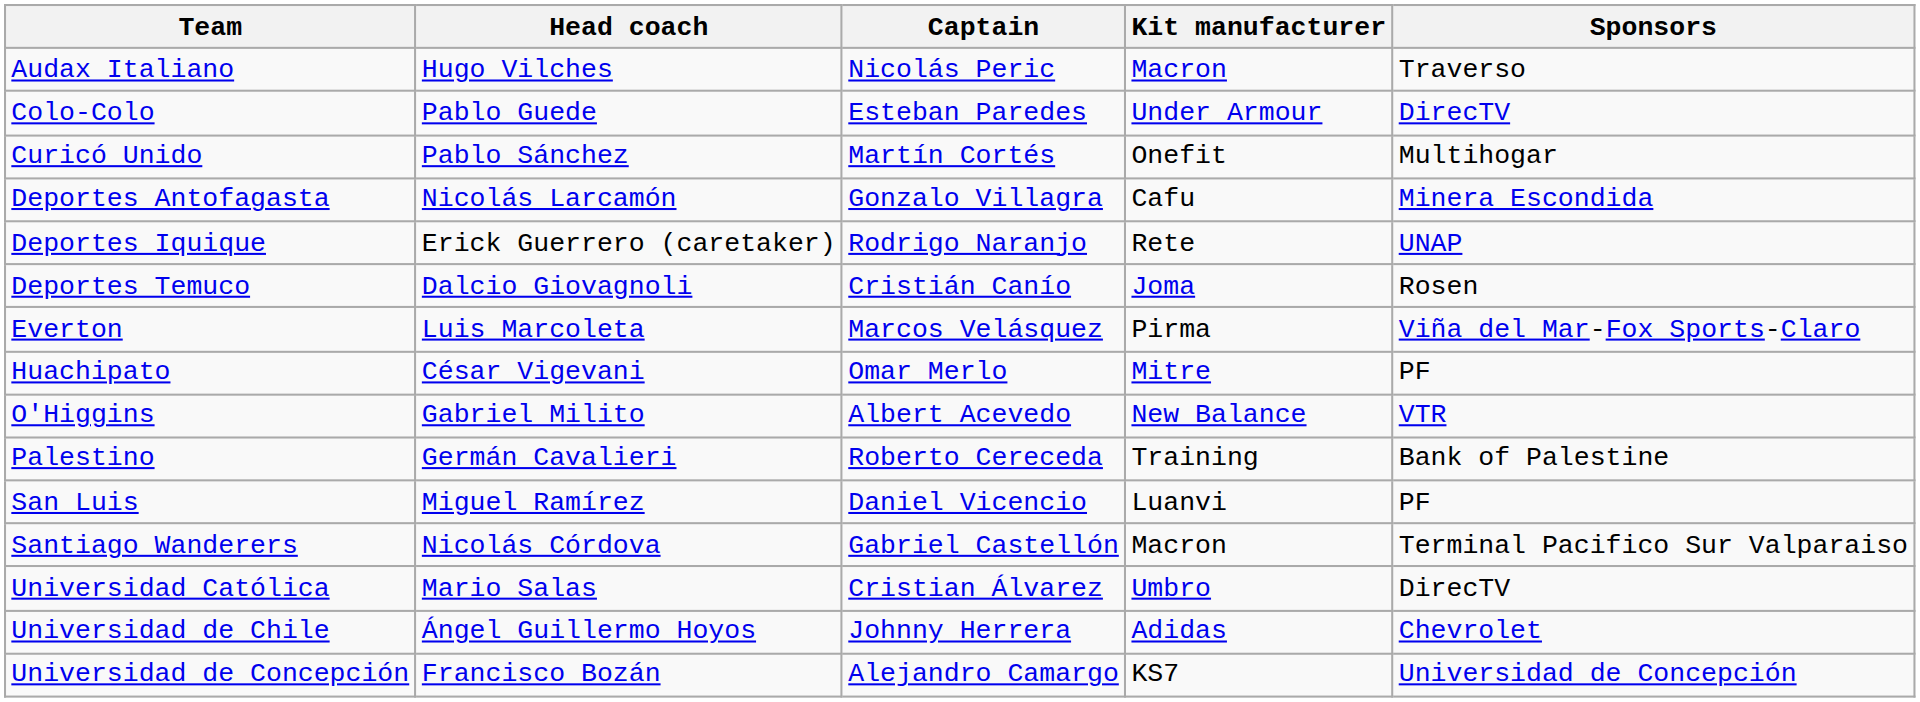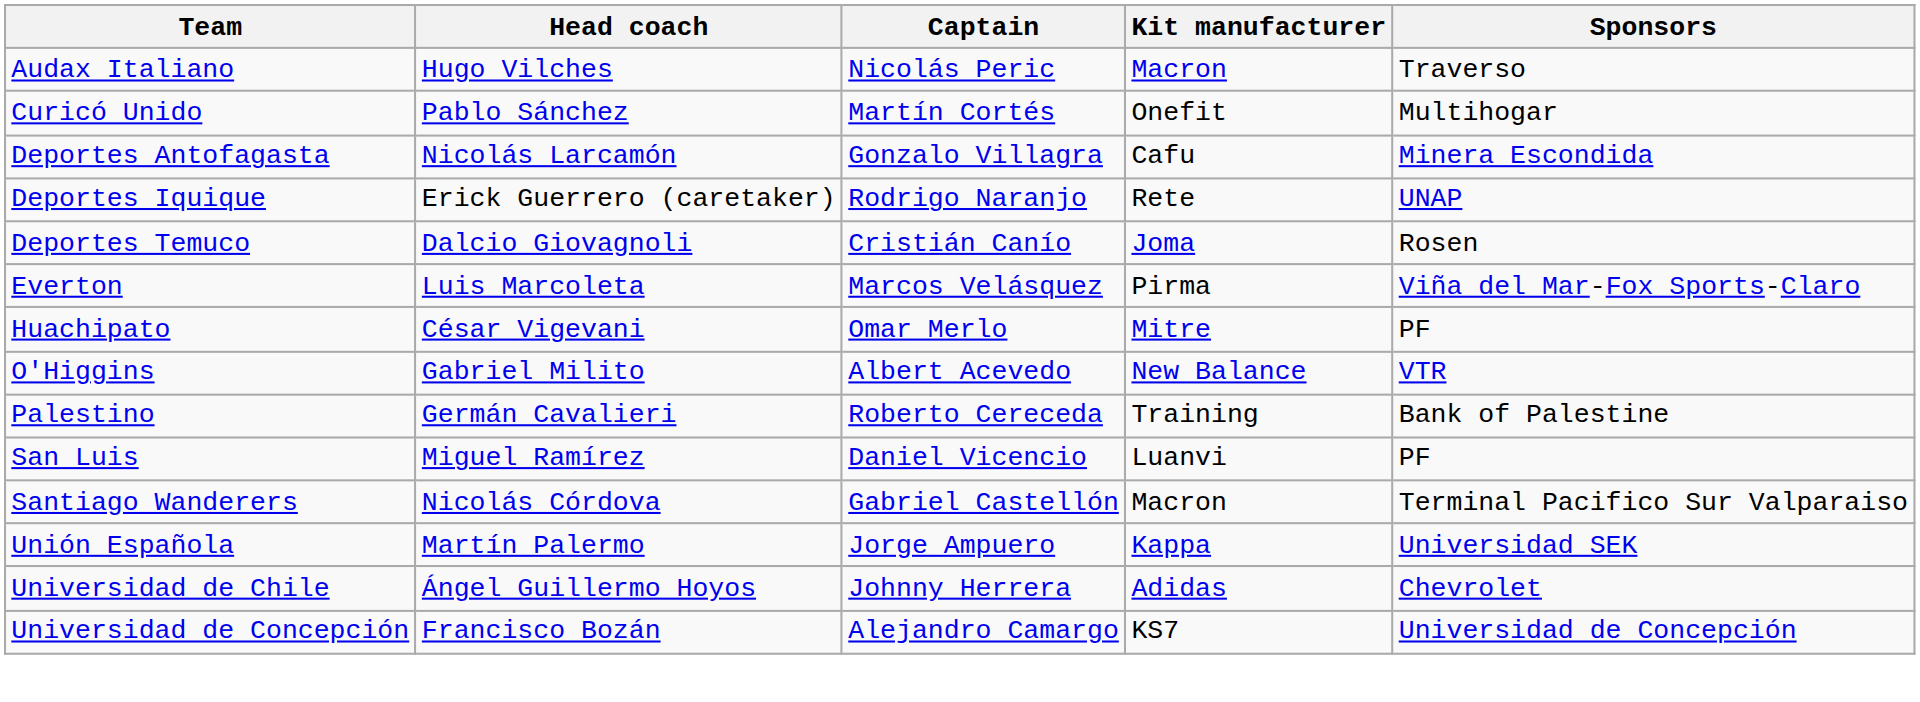 <table class="wikitable sortable">
 <tr>
 <th>Team</th>
 <th>Head coach</th>
 <th>Captain</th>
 <th>Kit manufacturer</th>
 <th>Sponsors</th>
 </tr>
 <tr>
 <td><a href='#'>Audax Italiano</a></td>
 <td> <a href='#'>Hugo Vilches</a></td>
 <td> <a href='#'>Nicolás Peric</a></td>
 <td><a href='#'>Macron</a></td>
 <td>Traverso</td>
-</tr>
-<tr>
-<td><a href='#'>Colo-Colo</a></td>
-<td> <a href='#'>Pablo Guede</a></td>
-<td> <a href='#'>Esteban Paredes</a></td>
-<td><a href='#'>Under Armour</a></td>
-<td><a href='#'>DirecTV</a></td>
 </tr>
 <tr>
 <td><a href='#'>Curicó Unido</a></td>
 <td> <a href='#'>Pablo Sánchez</a></td>
 <td> <a href='#'>Martín Cortés</a></td>
 <td>Onefit</td>
 <td>Multihogar</td>
 </tr>
 <tr>
 <td><a href='#'>Deportes Antofagasta</a></td>
 <td> <a href='#'>Nicolás Larcamón</a></td>
 <td> <a href='#'>Gonzalo Villagra</a></td>
 <td>Cafu</td>
 <td><a href='#'>Minera Escondida</a></td>
 </tr>
 <tr>
 <td><a href='#'>Deportes Iquique</a></td>
 <td> Erick Guerrero (caretaker)</td>
 <td> <a href='#'>Rodrigo Naranjo</a></td>
 <td>Rete</td>
 <td><a href='#'>UNAP</a></td>
 </tr>
 <tr>
 <td><a href='#'>Deportes Temuco</a></td>
 <td> <a href='#'>Dalcio Giovagnoli</a></td>
 <td> <a href='#'>Cristián Canío</a></td>
 <td><a href='#'>Joma</a></td>
 <td>Rosen</td>
 </tr>
 <tr>
 <td><a href='#'>Everton</a></td>
 <td> <a href='#'>Luis Marcoleta</a></td>
 <td> <a href='#'>Marcos Velásquez</a></td>
 <td>Pirma</td>
 <td><a href='#'>Viña del Mar</a>-<a href='#'>Fox Sports</a>-<a href='#'>Claro</a></td>
 </tr>
 <tr>
 <td><a href='#'>Huachipato</a></td>
 <td> <a href='#'>César Vigevani</a></td>
 <td> <a href='#'>Omar Merlo</a></td>
 <td><a href='#'>Mitre</a></td>
 <td>PF</td>
 </tr>
 <tr>
 <td><a href='#'>O'Higgins</a></td>
 <td> <a href='#'>Gabriel Milito</a></td>
 <td> <a href='#'>Albert Acevedo</a></td>
 <td><a href='#'>New Balance</a></td>
 <td><a href='#'>VTR</a></td>
 </tr>
 <tr>
 <td><a href='#'>Palestino</a></td>
 <td> <a href='#'>Germán Cavalieri</a></td>
 <td> <a href='#'>Roberto Cereceda</a></td>
 <td>Training</td>
 <td>Bank of Palestine</td>
 </tr>
 <tr>
 <td><a href='#'>San Luis</a></td>
 <td> <a href='#'>Miguel Ramírez</a></td>
 <td> <a href='#'>Daniel Vicencio</a></td>
 <td>Luanvi</td>
 <td>PF</td>
 </tr>
 <tr>
 <td><a href='#'>Santiago Wanderers</a></td>
 <td> <a href='#'>Nicolás Córdova</a></td>
 <td> <a href='#'>Gabriel Castellón</a></td>
 <td>Macron</td>
 <td>Terminal Pacifico Sur Valparaiso</td>
 </tr>
 <tr>
-<td><a href='#'>Universidad Católica</a></td>
-<td> <a href='#'>Mario Salas</a></td>
-<td> <a href='#'>Cristian Álvarez</a></td>
-<td><a href='#'>Umbro</a></td>
-<td>DirecTV</td>
+<td><a href='#'>Unión Española</a></td>
+<td> <a href='#'>Martín Palermo</a></td>
+<td> <a href='#'>Jorge Ampuero</a></td>
+<td><a href='#'>Kappa</a></td>
+<td><a href='#'>Universidad SEK</a></td>
 </tr>
 <tr>
 <td><a href='#'>Universidad de Chile</a></td>
 <td> <a href='#'>Ángel Guillermo Hoyos</a></td>
 <td> <a href='#'>Johnny Herrera</a></td>
 <td><a href='#'>Adidas</a></td>
 <td><a href='#'>Chevrolet</a></td>
 </tr>
 <tr>
 <td><a href='#'>Universidad de Concepción</a></td>
 <td> <a href='#'>Francisco Bozán</a></td>
 <td> <a href='#'>Alejandro Camargo</a></td>
 <td>KS7</td>
 <td><a href='#'>Universidad de Concepción</a></td>
 </tr>
 </table>
